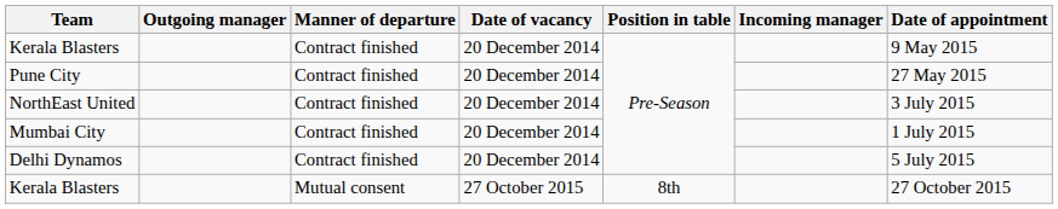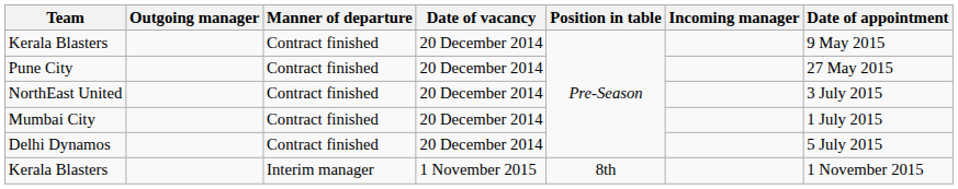 <table class="wikitable sortable">
 <tr>
 <th>Team</th>
 <th>Outgoing manager</th>
 <th>Manner of departure</th>
 <th>Date of vacancy</th>
 <th>Position in table</th>
 <th>Incoming manager</th>
 <th>Date of appointment</th>
 </tr>
 <tr>
 <td>Kerala Blasters</td>
 <td></td>
 <td>Contract finished</td>
 <td>20 December 2014</td>
 <td rowspan=5 align="center"><em>Pre-Season</em></td>
 <td></td>
 <td>9 May 2015</td>
 </tr>
 <tr>
 <td>Pune City</td>
 <td></td>
 <td>Contract finished</td>
 <td>20 December 2014</td>
 <td></td>
 <td>27 May 2015</td>
 </tr>
 <tr>
 <td>NorthEast United</td>
 <td></td>
 <td>Contract finished</td>
 <td>20 December 2014</td>
 <td></td>
 <td>3 July 2015</td>
 </tr>
 <tr>
 <td>Mumbai City</td>
 <td></td>
 <td>Contract finished</td>
 <td>20 December 2014</td>
 <td></td>
 <td>1 July 2015</td>
 </tr>
 <tr>
 <td>Delhi Dynamos</td>
 <td></td>
 <td>Contract finished</td>
 <td>20 December 2014</td>
 <td></td>
 <td>5 July 2015</td>
 </tr>
 <tr>
 <td>Kerala Blasters</td>
 <td></td>
-<td>Mutual consent</td>
-<td>27 October 2015</td>
+<td>Interim manager</td>
+<td>1 November 2015</td>
 <td align="center">8th</td>
 <td></td>
-<td>27 October 2015</td>
+<td>1 November 2015</td>
 </tr>
 </table>
